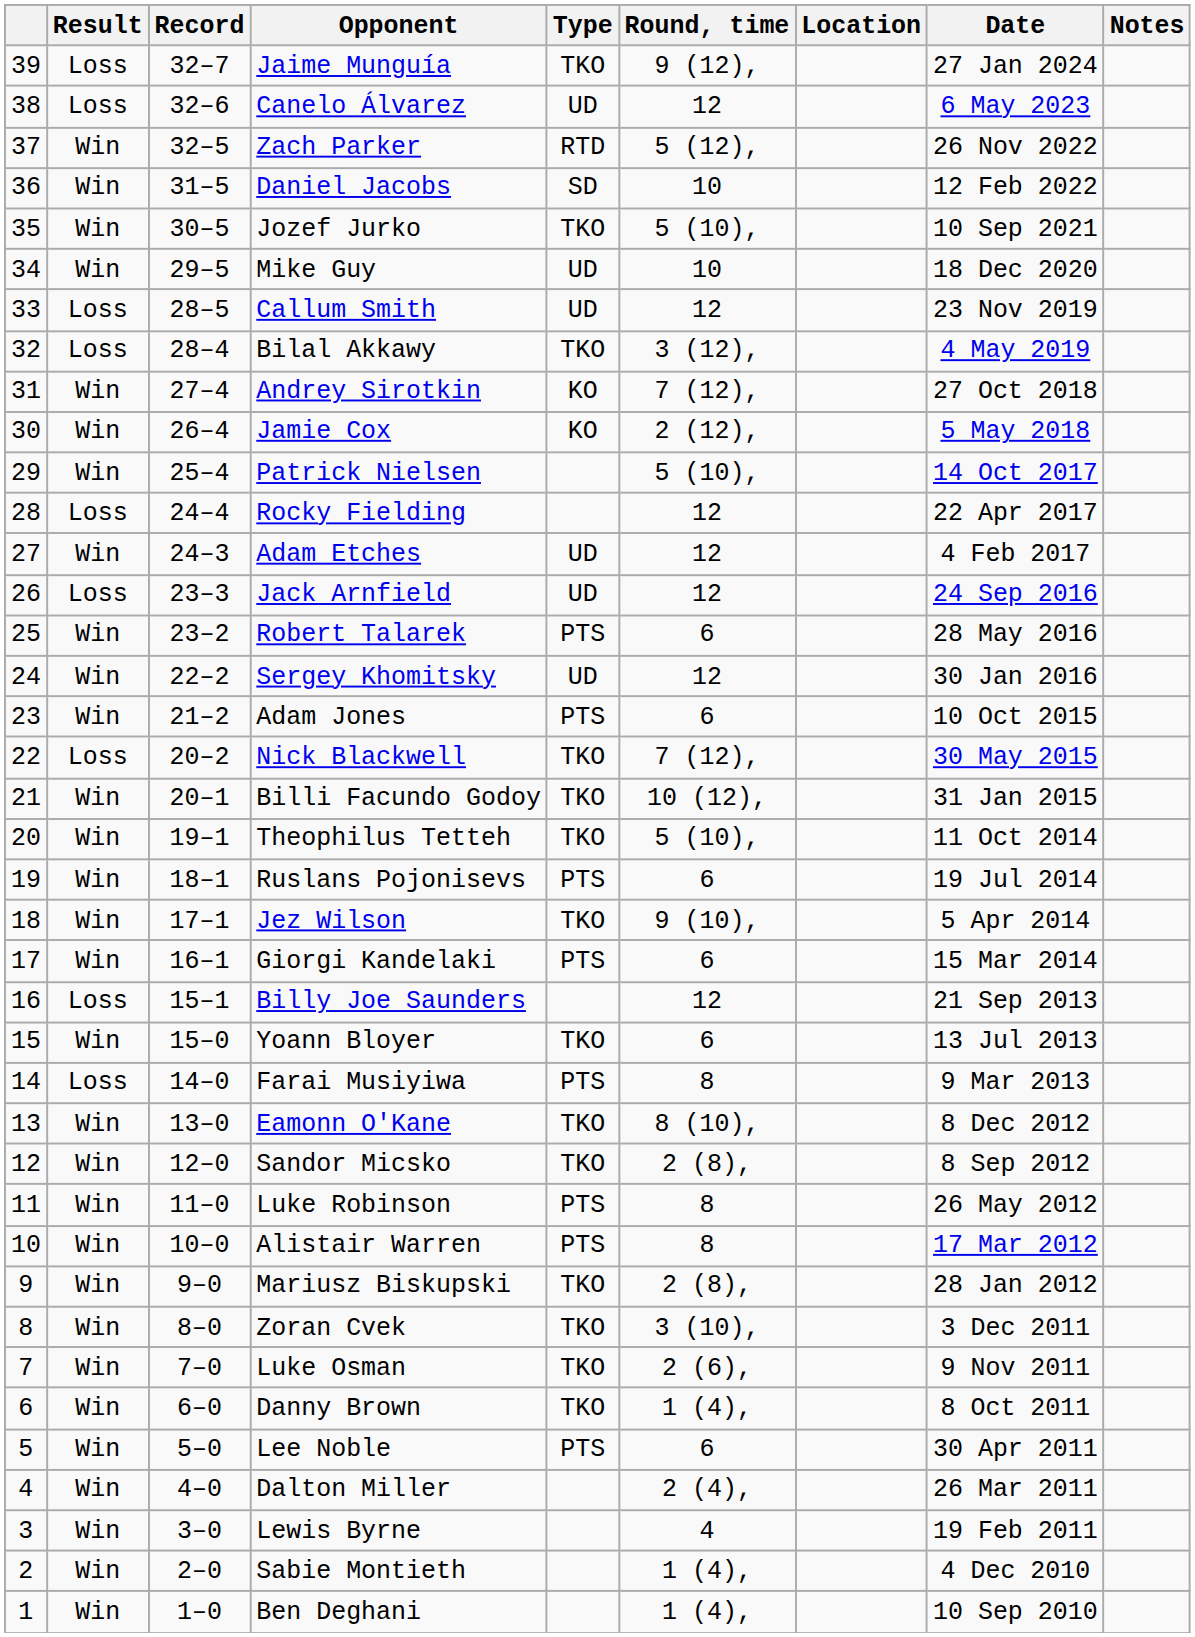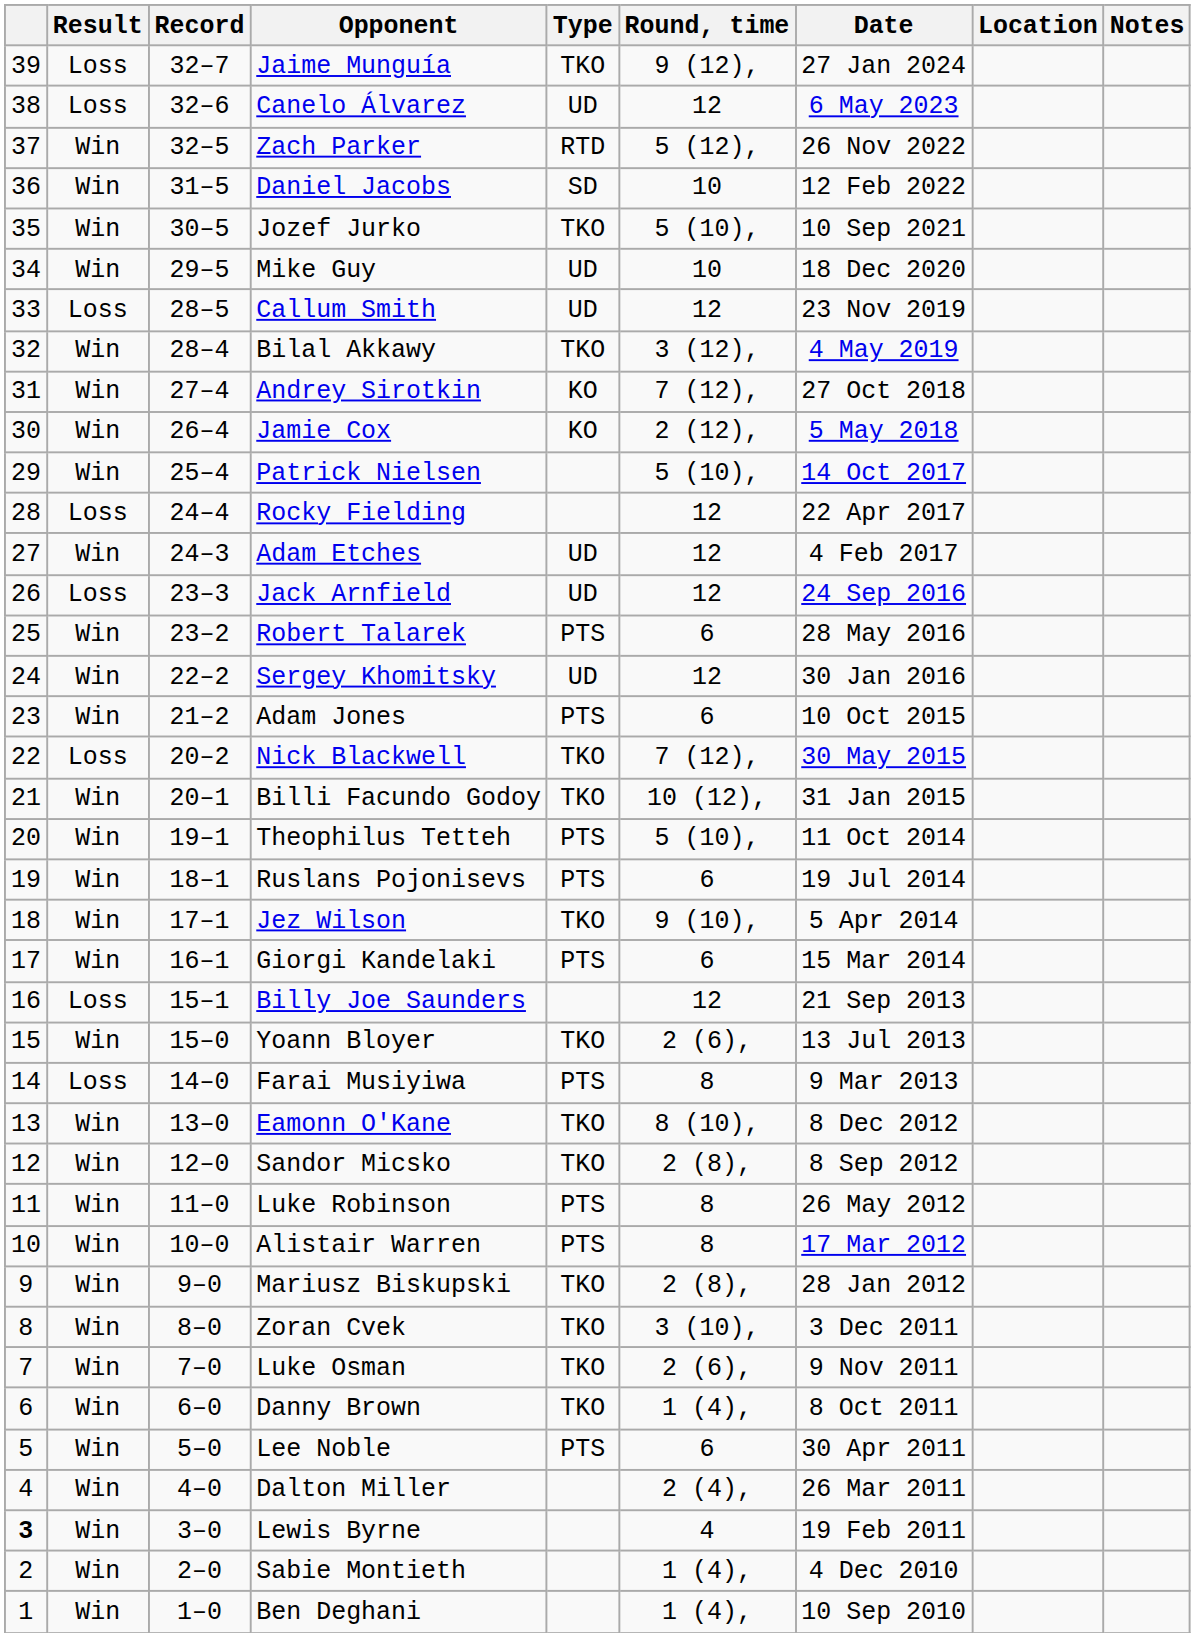 <table class="wikitable" style="text-align:center">
 <tr>
 <th></th>
 <th>Result</th>
 <th>Record</th>
 <th>Opponent</th>
 <th>Type</th>
 <th>Round, time</th>
+<th>Date</th>
 <th>Location</th>
-<th>Date</th>
 <th>Notes</th>
 </tr>
 <tr>
 <td>39</td>
 <td>Loss</td>
 <td>32–7</td>
 <td style="text-align:left;"><a href='#'>Jaime Munguía</a></td>
 <td>TKO</td>
 <td>9 (12), </td>
+<td>27 Jan 2024</td>
 <td style="text-align:left;"></td>
-<td>27 Jan 2024</td>
 <td style="text-align:left;"></td>
 </tr>
 <tr>
 <td>38</td>
 <td>Loss</td>
 <td>32–6</td>
 <td style="text-align:left;"><a href='#'>Canelo Álvarez</a></td>
 <td>UD</td>
 <td>12</td>
+<td><a href='#'>6 May 2023</a></td>
 <td style="text-align:left;"></td>
-<td><a href='#'>6 May 2023</a></td>
 <td style="text-align:left;"></td>
 </tr>
 <tr>
 <td>37</td>
 <td>Win</td>
 <td>32–5</td>
 <td style="text-align:left;"><a href='#'>Zach Parker</a></td>
 <td>RTD</td>
 <td>5 (12), </td>
+<td>26 Nov 2022</td>
 <td style="text-align:left;"></td>
-<td>26 Nov 2022</td>
 <td style="text-align:left;"></td>
 </tr>
 <tr>
 <td>36</td>
 <td>Win</td>
 <td>31–5</td>
 <td style="text-align:left;"><a href='#'>Daniel Jacobs</a></td>
 <td>SD</td>
 <td>10</td>
+<td>12 Feb 2022</td>
 <td style="text-align:left;"></td>
-<td>12 Feb 2022</td>
 <td></td>
 </tr>
 <tr>
 <td>35</td>
 <td>Win</td>
 <td>30–5</td>
 <td style="text-align:left;">Jozef Jurko</td>
 <td>TKO</td>
 <td>5 (10), </td>
+<td>10 Sep 2021</td>
 <td style="text-align:left;"></td>
-<td>10 Sep 2021</td>
 <td></td>
 </tr>
 <tr>
 <td>34</td>
 <td>Win</td>
 <td>29–5</td>
 <td style="text-align:left;">Mike Guy</td>
 <td>UD</td>
 <td>10</td>
+<td>18 Dec 2020</td>
 <td style="text-align:left;"></td>
-<td>18 Dec 2020</td>
 <td></td>
 </tr>
 <tr>
 <td>33</td>
 <td>Loss</td>
 <td>28–5</td>
 <td style="text-align:left;"><a href='#'>Callum Smith</a></td>
 <td>UD</td>
 <td>12</td>
+<td>23 Nov 2019</td>
 <td style="text-align:left;"></td>
-<td>23 Nov 2019</td>
 <td style="text-align:left;"></td>
 </tr>
 <tr>
 <td>32</td>
-<td>Loss</td>
+<td>Win</td>
 <td>28–4</td>
 <td style="text-align:left;">Bilal Akkawy</td>
 <td>TKO</td>
 <td>3 (12), </td>
+<td><a href='#'>4 May 2019</a></td>
 <td style="text-align:left;"></td>
-<td><a href='#'>4 May 2019</a></td>
 <td style="text-align:left;"></td>
 </tr>
 <tr>
 <td>31</td>
 <td>Win</td>
 <td>27–4</td>
 <td style="text-align:left;"><a href='#'>Andrey Sirotkin</a></td>
 <td>KO</td>
 <td>7 (12), </td>
+<td>27 Oct 2018</td>
 <td style="text-align:left;"></td>
-<td>27 Oct 2018</td>
 <td></td>
 </tr>
 <tr>
 <td>30</td>
 <td>Win</td>
 <td>26–4</td>
 <td style="text-align:left;"><a href='#'>Jamie Cox</a></td>
 <td>KO</td>
 <td>2 (12), </td>
+<td><a href='#'>5 May 2018</a></td>
 <td style="text-align:left;"></td>
-<td><a href='#'>5 May 2018</a></td>
 <td></td>
 </tr>
 <tr>
 <td>29</td>
 <td>Win</td>
 <td>25–4</td>
 <td style="text-align:left;"><a href='#'>Patrick Nielsen</a></td>
 <td></td>
 <td>5 (10), </td>
+<td><a href='#'>14 Oct 2017</a></td>
 <td style="text-align:left;"></td>
-<td><a href='#'>14 Oct 2017</a></td>
 <td></td>
 </tr>
 <tr>
 <td>28</td>
 <td>Loss</td>
 <td>24–4</td>
 <td style="text-align:left;"><a href='#'>Rocky Fielding</a></td>
 <td></td>
 <td>12</td>
+<td>22 Apr 2017</td>
 <td style="text-align:left;"></td>
-<td>22 Apr 2017</td>
 <td style="text-align:left;"></td>
 </tr>
 <tr>
 <td>27</td>
 <td>Win</td>
 <td>24–3</td>
 <td style="text-align:left;"><a href='#'>Adam Etches</a></td>
 <td>UD</td>
 <td>12</td>
+<td>4 Feb 2017</td>
 <td style="text-align:left;"></td>
-<td>4 Feb 2017</td>
 <td style="text-align:left;"></td>
 </tr>
 <tr>
 <td>26</td>
 <td>Loss</td>
 <td>23–3</td>
 <td style="text-align:left;"><a href='#'>Jack Arnfield</a></td>
 <td>UD</td>
 <td>12</td>
+<td><a href='#'>24 Sep 2016</a></td>
 <td style="text-align:left;"></td>
-<td><a href='#'>24 Sep 2016</a></td>
 <td style="text-align:left;"></td>
 </tr>
 <tr>
 <td>25</td>
 <td>Win</td>
 <td>23–2</td>
 <td style="text-align:left;"><a href='#'>Robert Talarek</a></td>
 <td>PTS</td>
 <td>6</td>
+<td>28 May 2016</td>
 <td style="text-align:left;"></td>
-<td>28 May 2016</td>
 <td></td>
 </tr>
 <tr>
 <td>24</td>
 <td>Win</td>
 <td>22–2</td>
 <td style="text-align:left;"><a href='#'>Sergey Khomitsky</a></td>
 <td>UD</td>
 <td>12</td>
+<td>30 Jan 2016</td>
 <td style="text-align:left;"></td>
-<td>30 Jan 2016</td>
 <td style="text-align:left;"></td>
 </tr>
 <tr>
 <td>23</td>
 <td>Win</td>
 <td>21–2</td>
 <td style="text-align:left;">Adam Jones</td>
 <td>PTS</td>
 <td>6</td>
+<td>10 Oct 2015</td>
 <td style="text-align:left;"></td>
-<td>10 Oct 2015</td>
 <td></td>
 </tr>
 <tr>
 <td>22</td>
 <td>Loss</td>
 <td>20–2</td>
 <td style="text-align:left;"><a href='#'>Nick Blackwell</a></td>
 <td>TKO</td>
 <td>7 (12), </td>
+<td><a href='#'>30 May 2015</a></td>
 <td style="text-align:left;"></td>
-<td><a href='#'>30 May 2015</a></td>
 <td style="text-align:left;"></td>
 </tr>
 <tr>
 <td>21</td>
 <td>Win</td>
 <td>20–1</td>
 <td style="text-align:left;">Billi Facundo Godoy</td>
 <td>TKO</td>
 <td>10 (12), </td>
+<td>31 Jan 2015</td>
 <td style="text-align:left;"></td>
-<td>31 Jan 2015</td>
 <td style="text-align:left;"></td>
 </tr>
 <tr>
 <td>20</td>
 <td>Win</td>
 <td>19–1</td>
 <td style="text-align:left;">Theophilus Tetteh</td>
-<td>TKO</td>
+<td>PTS</td>
 <td>5 (10), </td>
+<td>11 Oct 2014</td>
 <td style="text-align:left;"></td>
-<td>11 Oct 2014</td>
 <td style="text-align:left;"></td>
 </tr>
 <tr>
 <td>19</td>
 <td>Win</td>
 <td>18–1</td>
 <td style="text-align:left;">Ruslans Pojonisevs</td>
 <td>PTS</td>
 <td>6</td>
+<td>19 Jul 2014</td>
 <td style="text-align:left;"></td>
-<td>19 Jul 2014</td>
 <td></td>
 </tr>
 <tr>
 <td>18</td>
 <td>Win</td>
 <td>17–1</td>
 <td style="text-align:left;"><a href='#'>Jez Wilson</a></td>
 <td>TKO</td>
 <td>9 (10), </td>
+<td>5 Apr 2014</td>
 <td style="text-align:left;"></td>
-<td>5 Apr 2014</td>
 <td></td>
 </tr>
 <tr>
 <td>17</td>
 <td>Win</td>
 <td>16–1</td>
 <td style="text-align:left;">Giorgi Kandelaki</td>
 <td>PTS</td>
 <td>6</td>
+<td>15 Mar 2014</td>
 <td style="text-align:left;"></td>
-<td>15 Mar 2014</td>
 <td></td>
 </tr>
 <tr>
 <td>16</td>
 <td>Loss</td>
 <td>15–1</td>
 <td style="text-align:left;"><a href='#'>Billy Joe Saunders</a></td>
 <td></td>
 <td>12</td>
+<td>21 Sep 2013</td>
 <td style="text-align:left;"></td>
-<td>21 Sep 2013</td>
 <td style="text-align:left;"></td>
 </tr>
 <tr>
 <td>15</td>
 <td>Win</td>
 <td>15–0</td>
 <td style="text-align:left;">Yoann Bloyer</td>
 <td>TKO</td>
-<td>6</td>
+<td>2 (6), </td>
+<td>13 Jul 2013</td>
 <td style="text-align:left;"></td>
-<td>13 Jul 2013</td>
 <td></td>
 </tr>
 <tr>
 <td>14</td>
 <td>Loss</td>
 <td>14–0</td>
 <td style="text-align:left;">Farai Musiyiwa</td>
 <td>PTS</td>
 <td>8</td>
+<td>9 Mar 2013</td>
 <td style="text-align:left;"></td>
-<td>9 Mar 2013</td>
 <td></td>
 </tr>
 <tr>
 <td>13</td>
 <td>Win</td>
 <td>13–0</td>
 <td style="text-align:left;"><a href='#'>Eamonn O'Kane</a></td>
 <td>TKO</td>
 <td>8 (10), </td>
+<td>8 Dec 2012</td>
 <td style="text-align:left;"></td>
-<td>8 Dec 2012</td>
 <td></td>
 </tr>
 <tr>
 <td>12</td>
 <td>Win</td>
 <td>12–0</td>
 <td style="text-align:left;">Sandor Micsko</td>
 <td>TKO</td>
 <td>2 (8), </td>
+<td>8 Sep 2012</td>
 <td style="text-align:left;"></td>
-<td>8 Sep 2012</td>
 <td></td>
 </tr>
 <tr>
 <td>11</td>
 <td>Win</td>
 <td>11–0</td>
 <td style="text-align:left;">Luke Robinson</td>
 <td>PTS</td>
 <td>8</td>
+<td>26 May 2012</td>
 <td style="text-align:left;"></td>
-<td>26 May 2012</td>
 <td></td>
 </tr>
 <tr>
 <td>10</td>
 <td>Win</td>
 <td>10–0</td>
 <td style="text-align:left;">Alistair Warren</td>
 <td>PTS</td>
 <td>8</td>
+<td><a href='#'>17 Mar 2012</a></td>
 <td style="text-align:left;"></td>
-<td><a href='#'>17 Mar 2012</a></td>
 <td></td>
 </tr>
 <tr>
 <td>9</td>
 <td>Win</td>
 <td>9–0</td>
 <td style="text-align:left;">Mariusz Biskupski</td>
 <td>TKO</td>
 <td>2 (8), </td>
+<td>28 Jan 2012</td>
 <td style="text-align:left;"></td>
-<td>28 Jan 2012</td>
 <td></td>
 </tr>
 <tr>
 <td>8</td>
 <td>Win</td>
 <td>8–0</td>
 <td style="text-align:left;">Zoran Cvek</td>
 <td>TKO</td>
 <td>3 (10), </td>
+<td>3 Dec 2011</td>
 <td style="text-align:left;"></td>
-<td>3 Dec 2011</td>
 <td></td>
 </tr>
 <tr>
 <td>7</td>
 <td>Win</td>
 <td>7–0</td>
 <td style="text-align:left;">Luke Osman</td>
 <td>TKO</td>
 <td>2 (6), </td>
+<td>9 Nov 2011</td>
 <td style="text-align:left;"></td>
-<td>9 Nov 2011</td>
 <td></td>
 </tr>
 <tr>
 <td>6</td>
 <td>Win</td>
 <td>6–0</td>
 <td style="text-align:left;">Danny Brown</td>
 <td>TKO</td>
 <td>1 (4), </td>
+<td>8 Oct 2011</td>
 <td style="text-align:left;"></td>
-<td>8 Oct 2011</td>
 <td></td>
 </tr>
 <tr>
 <td>5</td>
 <td>Win</td>
 <td>5–0</td>
 <td style="text-align:left;">Lee Noble</td>
 <td>PTS</td>
 <td>6</td>
+<td>30 Apr 2011</td>
 <td style="text-align:left;"></td>
-<td>30 Apr 2011</td>
 <td></td>
 </tr>
 <tr>
 <td>4</td>
 <td>Win</td>
 <td>4–0</td>
 <td style="text-align:left;">Dalton Miller</td>
 <td></td>
 <td>2 (4), </td>
+<td>26 Mar 2011</td>
 <td style="text-align:left;"></td>
-<td>26 Mar 2011</td>
 <td></td>
 </tr>
 <tr>
-<td>3</td>
+<td><strong>3</strong></td>
 <td>Win</td>
 <td>3–0</td>
 <td style="text-align:left;">Lewis Byrne</td>
 <td></td>
 <td>4</td>
+<td>19 Feb 2011</td>
 <td style="text-align:left;"></td>
-<td>19 Feb 2011</td>
 <td></td>
 </tr>
 <tr>
 <td>2</td>
 <td>Win</td>
 <td>2–0</td>
 <td style="text-align:left;">Sabie Montieth</td>
 <td></td>
 <td>1 (4), </td>
+<td>4 Dec 2010</td>
 <td style="text-align:left;"></td>
-<td>4 Dec 2010</td>
 <td style="text-align:left;"></td>
 </tr>
 <tr>
 <td>1</td>
 <td>Win</td>
 <td>1–0</td>
 <td style="text-align:left;">Ben Deghani</td>
 <td></td>
 <td>1 (4), </td>
+<td>10 Sep 2010</td>
 <td style="text-align:left;"></td>
-<td>10 Sep 2010</td>
 <td></td>
 </tr>
 </table>
